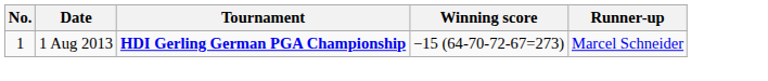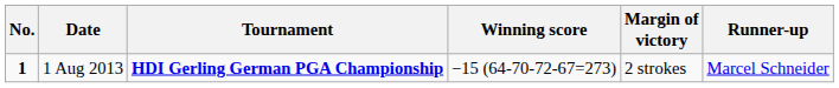 <table class="wikitable" style="font-size:95%;">
 <tr>
 <th>No.</th>
 <th>Date</th>
 <th>Tournament</th>
 <th>Winning score</th>
+<th>Margin of<br>victory</th>
 <th>Runner-up</th>
 </tr>
 <tr>
-<td align=center>1</td>
+<td align=center><strong>1</strong></td>
 <td align=right>1 Aug 2013</td>
 <td><strong><a href='#'>HDI Gerling German PGA Championship</a></strong></td>
 <td>−15 (64-70-72-67=273)</td>
+<td>2 strokes</td>
 <td> <a href='#'>Marcel Schneider</a></td>
 </tr>
 </table>
